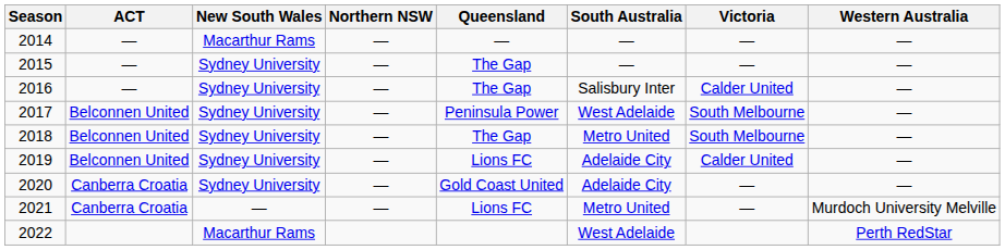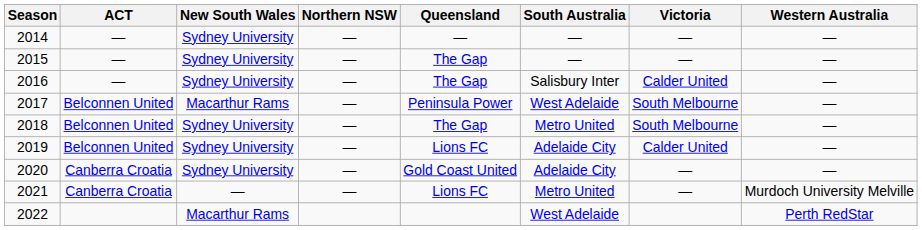 <table class="wikitable" style="text-align:center">
 <tr>
 <th>Season</th>
 <th>ACT</th>
 <th>New South Wales</th>
 <th>Northern NSW</th>
 <th>Queensland</th>
 <th>South Australia</th>
 <th>Victoria</th>
 <th>Western Australia</th>
 </tr>
 <tr>
 <td>2014</td>
 <td>—</td>
-<td><a href='#'>Macarthur Rams</a></td>
+<td><a href='#'>Sydney University</a></td>
 <td>—</td>
 <td>—</td>
 <td>—</td>
 <td>—</td>
 <td>—</td>
 </tr>
 <tr>
 <td>2015</td>
 <td>—</td>
 <td><a href='#'>Sydney University</a></td>
 <td>—</td>
 <td><a href='#'>The Gap</a></td>
 <td>—</td>
 <td>—</td>
 <td>—</td>
 </tr>
 <tr>
 <td>2016</td>
 <td>—</td>
 <td><a href='#'>Sydney University</a></td>
 <td>—</td>
 <td><a href='#'>The Gap</a></td>
 <td>Salisbury Inter</td>
 <td><a href='#'>Calder United</a></td>
 <td>—</td>
 </tr>
 <tr>
 <td>2017</td>
 <td><a href='#'>Belconnen United</a></td>
-<td><a href='#'>Sydney University</a></td>
+<td><a href='#'>Macarthur Rams</a></td>
 <td>—</td>
 <td><a href='#'>Peninsula Power</a></td>
 <td><a href='#'>West Adelaide</a></td>
 <td><a href='#'>South Melbourne</a></td>
 <td>—</td>
 </tr>
 <tr>
 <td>2018</td>
 <td><a href='#'>Belconnen United</a></td>
 <td><a href='#'>Sydney University</a></td>
 <td>—</td>
 <td><a href='#'>The Gap</a></td>
 <td><a href='#'>Metro United</a></td>
 <td><a href='#'>South Melbourne</a></td>
 <td>—</td>
 </tr>
 <tr>
 <td>2019</td>
 <td><a href='#'>Belconnen United</a></td>
 <td><a href='#'>Sydney University</a></td>
 <td>—</td>
 <td><a href='#'>Lions FC</a></td>
 <td><a href='#'>Adelaide City</a></td>
 <td><a href='#'>Calder United</a></td>
 <td>—</td>
 </tr>
 <tr>
 <td>2020</td>
 <td><a href='#'>Canberra Croatia</a></td>
 <td><a href='#'>Sydney University</a></td>
 <td>—</td>
 <td><a href='#'>Gold Coast United</a></td>
 <td><a href='#'>Adelaide City</a></td>
 <td>—</td>
 <td>—</td>
 </tr>
 <tr>
 <td>2021</td>
 <td><a href='#'>Canberra Croatia</a></td>
 <td>—</td>
 <td>—</td>
 <td><a href='#'>Lions FC</a></td>
 <td><a href='#'>Metro United</a></td>
 <td>—</td>
 <td>Murdoch University Melville</td>
 </tr>
 <tr>
 <td>2022</td>
 <td></td>
 <td><a href='#'>Macarthur Rams</a></td>
 <td></td>
 <td></td>
 <td><a href='#'>West Adelaide</a></td>
 <td></td>
 <td><a href='#'>Perth RedStar</a></td>
 </tr>
 </table>
